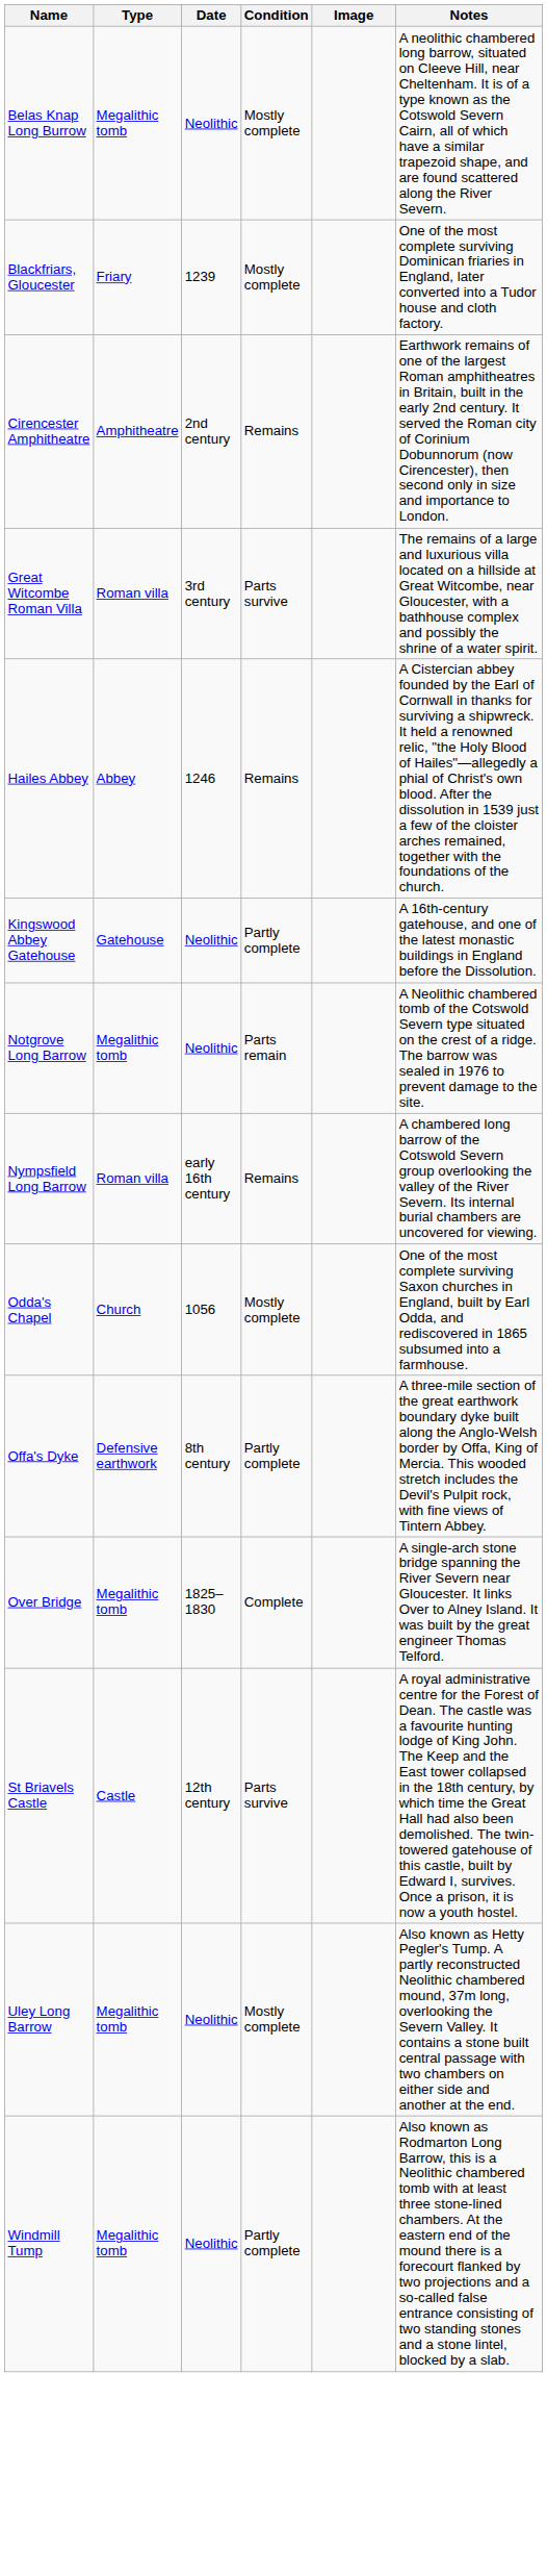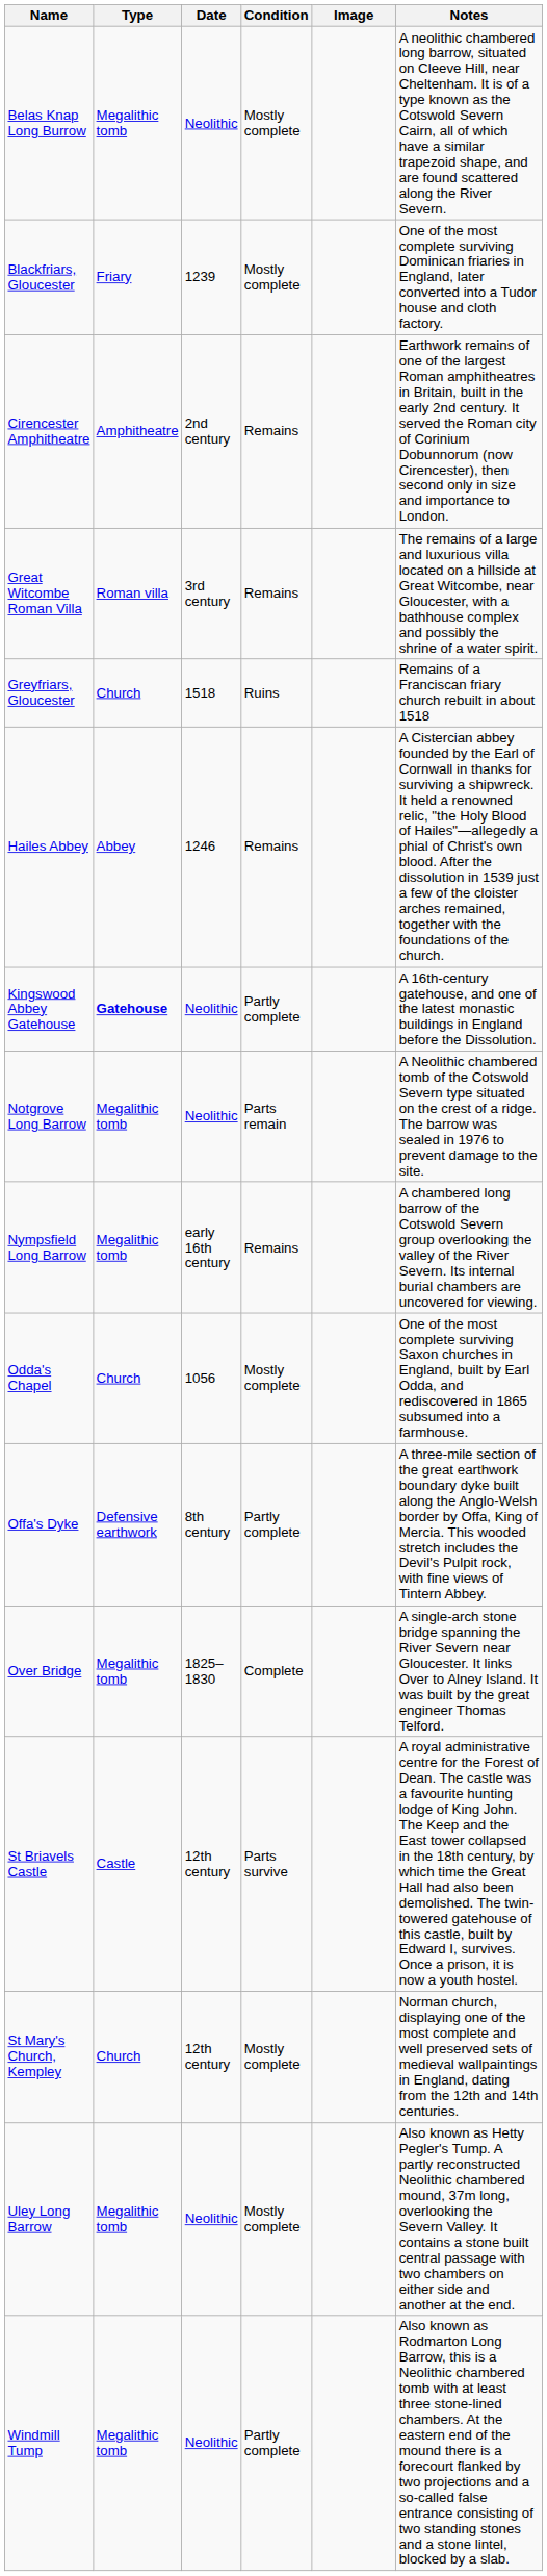 <table class="wikitable sortable" width="100%">
 <tr>
 <th width="12%">Name</th>
 <th width="10%">Type</th>
 <th width="8%">Date</th>
 <th width="10%">Condition</th>
 <th class="unsortable" width="90px">Image</th>
 <th class="unsortable">Notes</th>
 </tr>
 <tr>
 <td><a href='#'>Belas Knap Long Burrow</a></td>
 <td><a href='#'>Megalithic tomb</a></td>
 <td><a href='#'>Neolithic</a></td>
 <td>Mostly complete</td>
 <td></td>
 <td>A neolithic chambered long barrow, situated on Cleeve Hill, near Cheltenham. It is of a type known as the Cotswold Severn Cairn, all of which have a similar trapezoid shape, and are found scattered along the River Severn.</td>
 </tr>
 <tr>
 <td><a href='#'>Blackfriars, Gloucester</a></td>
 <td><a href='#'>Friary</a></td>
 <td>1239</td>
 <td>Mostly complete</td>
 <td></td>
 <td>One of the most complete surviving Dominican friaries in England, later converted into a Tudor house and cloth factory.</td>
 </tr>
 <tr>
 <td><a href='#'>Cirencester Amphitheatre</a></td>
 <td><a href='#'>Amphitheatre</a></td>
 <td>2nd century</td>
 <td>Remains</td>
 <td></td>
 <td>Earthwork remains of one of the largest Roman amphitheatres in Britain, built in the early 2nd century. It served the Roman city of Corinium Dobunnorum (now Cirencester), then second only in size and importance to London.</td>
 </tr>
 <tr>
 <td><a href='#'>Great Witcombe Roman Villa</a></td>
 <td><a href='#'>Roman villa</a></td>
 <td>3rd century</td>
-<td>Parts survive</td>
+<td>Remains</td>
 <td></td>
 <td>The remains of a large and luxurious villa located on a hillside at Great Witcombe, near Gloucester, with a bathhouse complex and possibly the shrine of a water spirit.</td>
+</tr>
+<tr>
+<td><a href='#'>Greyfriars, Gloucester</a></td>
+<td><a href='#'>Church</a></td>
+<td>1518</td>
+<td>Ruins</td>
+<td></td>
+<td>Remains of a Franciscan friary church rebuilt in about 1518</td>
 </tr>
 <tr>
 <td><a href='#'>Hailes Abbey</a></td>
 <td><a href='#'>Abbey</a></td>
 <td>1246</td>
 <td>Remains</td>
 <td></td>
 <td>A Cistercian abbey founded by the Earl of Cornwall in thanks for surviving a shipwreck. It held a renowned relic, "the Holy Blood of Hailes"—allegedly a phial of Christ's own blood. After the dissolution in 1539 just a few of the cloister arches remained, together with the foundations of the church.</td>
 </tr>
 <tr>
 <td><a href='#'>Kingswood Abbey Gatehouse</a></td>
-<td><a href='#'>Gatehouse</a></td>
+<td><strong><a href='#'>Gatehouse</a></strong></td>
 <td><a href='#'>Neolithic</a></td>
 <td>Partly complete</td>
 <td></td>
 <td>A 16th-century gatehouse, and one of the latest monastic buildings in England before the Dissolution.</td>
 </tr>
 <tr>
 <td><a href='#'>Notgrove Long Barrow</a></td>
 <td><a href='#'>Megalithic tomb</a></td>
 <td><a href='#'>Neolithic</a></td>
 <td>Parts remain</td>
 <td></td>
 <td>A Neolithic chambered tomb of the Cotswold Severn type situated on the crest of a ridge. The barrow was sealed in 1976 to prevent damage to the site.</td>
 </tr>
 <tr>
 <td><a href='#'>Nympsfield Long Barrow</a></td>
-<td><a href='#'>Roman villa</a></td>
+<td><a href='#'>Megalithic tomb</a></td>
 <td>early 16th century</td>
 <td>Remains</td>
 <td></td>
 <td>A chambered long barrow of the Cotswold Severn group overlooking the valley of the River Severn. Its internal burial chambers are uncovered for viewing.</td>
 </tr>
 <tr>
 <td><a href='#'>Odda's Chapel</a></td>
 <td><a href='#'>Church</a></td>
 <td>1056</td>
 <td>Mostly complete</td>
 <td></td>
 <td>One of the most complete surviving Saxon churches in England, built by Earl Odda, and rediscovered in 1865 subsumed into a farmhouse.</td>
 </tr>
 <tr>
 <td><a href='#'>Offa's Dyke</a></td>
 <td><a href='#'>Defensive earthwork</a></td>
 <td>8th century</td>
 <td>Partly complete</td>
 <td></td>
 <td>A three-mile section of the great earthwork boundary dyke built along the Anglo-Welsh border by Offa, King of Mercia. This wooded stretch includes the Devil's Pulpit rock, with fine views of Tintern Abbey.</td>
 </tr>
 <tr>
 <td><a href='#'>Over Bridge</a></td>
 <td><a href='#'>Megalithic tomb</a></td>
 <td>1825–1830</td>
 <td>Complete</td>
 <td></td>
 <td>A single-arch stone bridge spanning the River Severn near Gloucester. It links Over to Alney Island. It was built by the great engineer Thomas Telford.</td>
 </tr>
 <tr>
 <td><a href='#'>St Briavels Castle</a></td>
 <td><a href='#'>Castle</a></td>
 <td>12th century</td>
 <td>Parts survive</td>
 <td></td>
 <td>A royal administrative centre for the Forest of Dean. The castle was a favourite hunting lodge of King John. The Keep and the East tower collapsed in the 18th century, by which time the Great Hall had also been demolished. The twin-towered gatehouse of this castle, built by Edward I, survives. Once a prison, it is now a youth hostel.</td>
 </tr>
 <tr>
+<td><a href='#'>St Mary's Church, Kempley</a></td>
+<td><a href='#'>Church</a></td>
+<td>12th century</td>
+<td>Mostly complete</td>
+<td></td>
+<td>Norman church, displaying one of the most complete and well preserved sets of medieval wallpaintings in England, dating from the 12th and 14th centuries.</td>
+</tr>
+<tr>
 <td><a href='#'>Uley Long Barrow</a></td>
 <td><a href='#'>Megalithic tomb</a></td>
 <td><a href='#'>Neolithic</a></td>
 <td>Mostly complete</td>
 <td></td>
 <td>Also known as Hetty Pegler's Tump. A partly reconstructed Neolithic chambered mound, 37m long, overlooking the Severn Valley. It contains a stone built central passage with two chambers on either side and another at the end.</td>
 </tr>
 <tr>
 <td><a href='#'>Windmill Tump</a></td>
 <td><a href='#'>Megalithic tomb</a></td>
 <td><a href='#'>Neolithic</a></td>
 <td>Partly complete</td>
 <td></td>
 <td>Also known as Rodmarton Long Barrow, this is a Neolithic chambered tomb with at least three stone-lined chambers. At the eastern end of the mound there is a forecourt flanked by two projections and a so-called false entrance consisting of two standing stones and a stone lintel, blocked by a slab.</td>
 </tr>
 </table>
